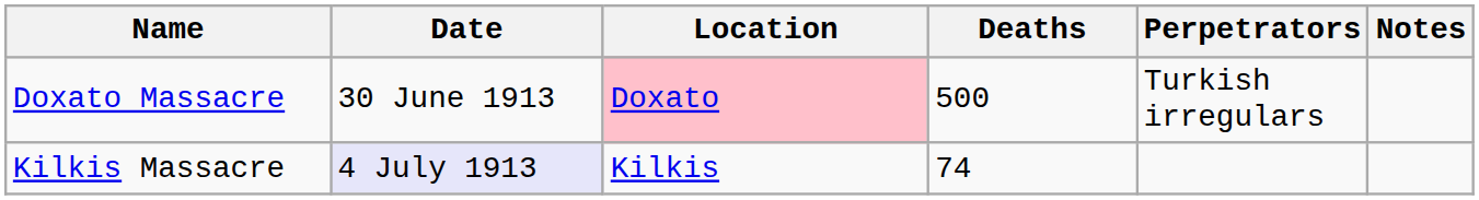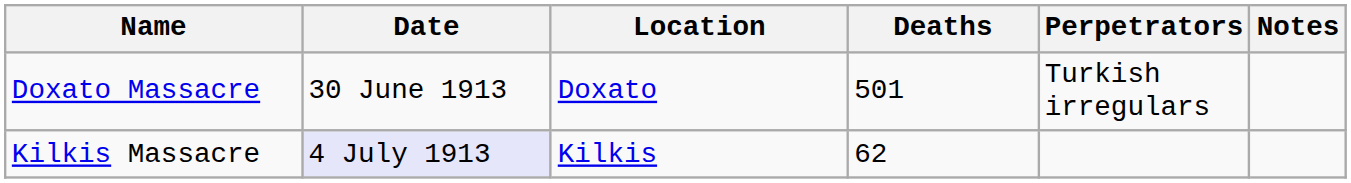 <table class="sortable wikitable" style="font-size:90%;">
 <tr>
 <th style="width:120px;">Name</th>
 <th style="width:100px;">Date</th>
 <th style="width:120px;">Location</th>
 <th style="width:75px;">Deaths</th>
 <th style="width:75px;">Perpetrators</th>
 <th class="unsortable">Notes</th>
 </tr>
 <tr>
 <td><a href='#'>Doxato Massacre</a></td>
 <td>30 June 1913</td>
-<td style="background: pink;"><a href='#'>Doxato</a></td>
-<td>500</td>
+<td><a href='#'>Doxato</a></td>
+<td>501</td>
 <td>Turkish irregulars</td>
 <td></td>
 </tr>
 <tr>
 <td><a href='#'>Kilkis</a> Massacre</td>
 <td style="background: lavender;">4 July 1913</td>
 <td><a href='#'>Kilkis</a></td>
-<td>74</td>
+<td>62</td>
 <td></td>
 <td></td>
 </tr>
 </table>
